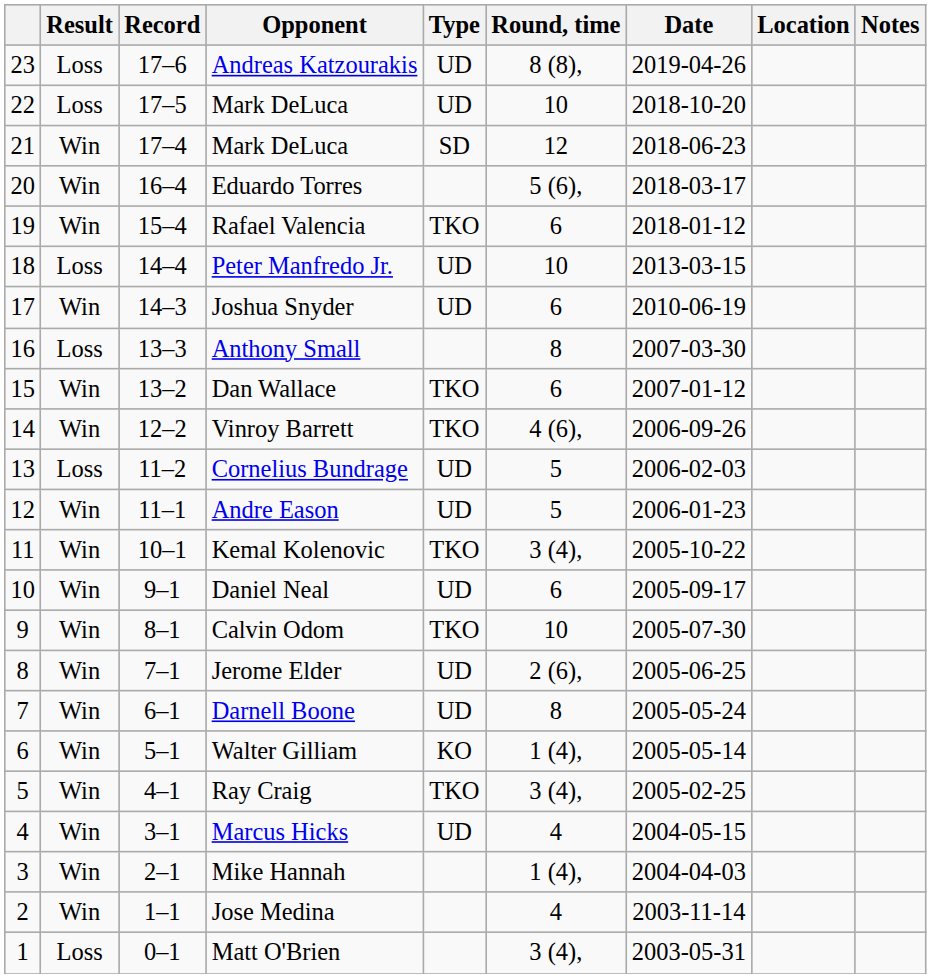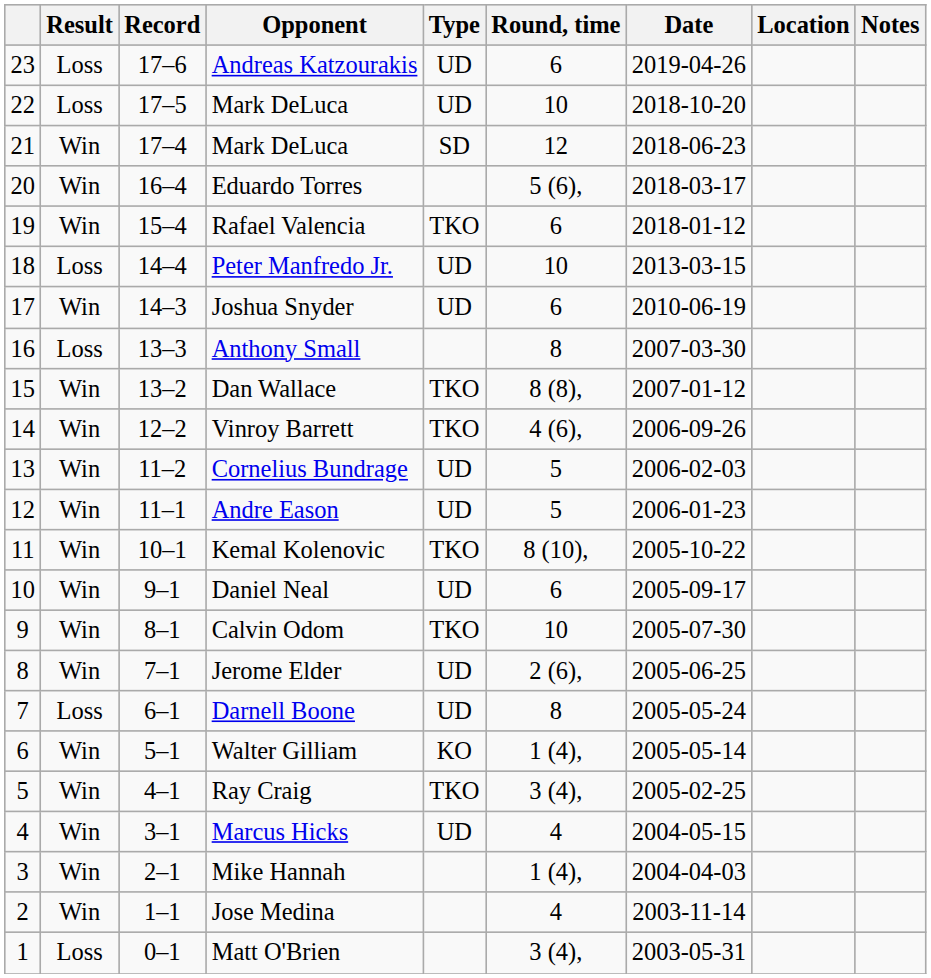 <table class="wikitable" style="text-align:center; font-size:95%">
 <tr>
 <th></th>
 <th>Result</th>
 <th>Record</th>
 <th>Opponent</th>
 <th>Type</th>
 <th>Round, time</th>
 <th>Date</th>
 <th>Location</th>
 <th>Notes</th>
 </tr>
 <tr>
 <td>23</td>
 <td>Loss</td>
 <td>17–6</td>
 <td style="text-align:left;"> <a href='#'>Andreas Katzourakis</a></td>
 <td>UD</td>
-<td>8 (8), </td>
+<td>6</td>
 <td>2019-04-26</td>
 <td style="text-align:left;"> </td>
 <td style="text-align:left;"></td>
 </tr>
 <tr>
 <td>22</td>
 <td>Loss</td>
 <td>17–5</td>
 <td style="text-align:left;"> Mark DeLuca</td>
 <td>UD</td>
 <td>10</td>
 <td>2018-10-20</td>
 <td style="text-align:left;"> </td>
 <td style="text-align:left;"></td>
 </tr>
 <tr>
 <td>21</td>
 <td>Win</td>
 <td>17–4</td>
 <td style="text-align:left;"> Mark DeLuca</td>
 <td>SD</td>
 <td>12</td>
 <td>2018-06-23</td>
 <td style="text-align:left;"> </td>
 <td style="text-align:left;"></td>
 </tr>
 <tr>
 <td>20</td>
 <td>Win</td>
 <td>16–4</td>
 <td style="text-align:left;"> Eduardo Torres</td>
 <td></td>
 <td>5 (6), </td>
 <td>2018-03-17</td>
 <td style="text-align:left;"> </td>
 <td style="text-align:left;"></td>
 </tr>
 <tr>
 <td>19</td>
 <td>Win</td>
 <td>15–4</td>
 <td style="text-align:left;"> Rafael Valencia</td>
 <td>TKO</td>
 <td>6</td>
 <td>2018-01-12</td>
 <td style="text-align:left;"> </td>
 <td style="text-align:left;"></td>
 </tr>
 <tr>
 <td>18</td>
 <td>Loss</td>
 <td>14–4</td>
 <td style="text-align:left;"> <a href='#'>Peter Manfredo Jr.</a></td>
 <td>UD</td>
 <td>10</td>
 <td>2013-03-15</td>
 <td style="text-align:left;"> </td>
 <td style="text-align:left;"></td>
 </tr>
 <tr>
 <td>17</td>
 <td>Win</td>
 <td>14–3</td>
 <td style="text-align:left;"> Joshua Snyder</td>
 <td>UD</td>
 <td>6</td>
 <td>2010-06-19</td>
 <td style="text-align:left;"> </td>
 <td style="text-align:left;"></td>
 </tr>
 <tr>
 <td>16</td>
 <td>Loss</td>
 <td>13–3</td>
 <td style="text-align:left;"> <a href='#'>Anthony Small</a></td>
 <td></td>
 <td>8</td>
 <td>2007-03-30</td>
 <td style="text-align:left;"> </td>
 <td style="text-align:left;"></td>
 </tr>
 <tr>
 <td>15</td>
 <td>Win</td>
 <td>13–2</td>
 <td style="text-align:left;"> Dan Wallace</td>
 <td>TKO</td>
-<td>6</td>
+<td>8 (8), </td>
 <td>2007-01-12</td>
 <td style="text-align:left;"> </td>
 <td style="text-align:left;"></td>
 </tr>
 <tr>
 <td>14</td>
 <td>Win</td>
 <td>12–2</td>
 <td style="text-align:left;"> Vinroy Barrett</td>
 <td>TKO</td>
 <td>4 (6), </td>
 <td>2006-09-26</td>
 <td style="text-align:left;"> </td>
 <td style="text-align:left;"></td>
 </tr>
 <tr>
 <td>13</td>
-<td>Loss</td>
+<td>Win</td>
 <td>11–2</td>
 <td style="text-align:left;"> <a href='#'>Cornelius Bundrage</a></td>
 <td>UD</td>
 <td>5</td>
 <td>2006-02-03</td>
 <td style="text-align:left;"> </td>
 <td style="text-align:left;"></td>
 </tr>
 <tr>
 <td>12</td>
 <td>Win</td>
 <td>11–1</td>
 <td style="text-align:left;"> <a href='#'>Andre Eason</a></td>
 <td>UD</td>
 <td>5</td>
 <td>2006-01-23</td>
 <td style="text-align:left;"> </td>
 <td style="text-align:left;"></td>
 </tr>
 <tr>
 <td>11</td>
 <td>Win</td>
 <td>10–1</td>
 <td style="text-align:left;"> Kemal Kolenovic</td>
 <td>TKO</td>
-<td>3 (4), </td>
+<td>8 (10), </td>
 <td>2005-10-22</td>
 <td style="text-align:left;"> </td>
 <td style="text-align:left;"></td>
 </tr>
 <tr>
 <td>10</td>
 <td>Win</td>
 <td>9–1</td>
 <td style="text-align:left;"> Daniel Neal</td>
 <td>UD</td>
 <td>6</td>
 <td>2005-09-17</td>
 <td style="text-align:left;"> </td>
 <td style="text-align:left;"></td>
 </tr>
 <tr>
 <td>9</td>
 <td>Win</td>
 <td>8–1</td>
 <td style="text-align:left;"> Calvin Odom</td>
 <td>TKO</td>
 <td>10</td>
 <td>2005-07-30</td>
 <td style="text-align:left;"> </td>
 <td style="text-align:left;"></td>
 </tr>
 <tr>
 <td>8</td>
 <td>Win</td>
 <td>7–1</td>
 <td style="text-align:left;"> Jerome Elder</td>
 <td>UD</td>
 <td>2 (6), </td>
 <td>2005-06-25</td>
 <td style="text-align:left;"> </td>
 <td style="text-align:left;"></td>
 </tr>
 <tr>
 <td>7</td>
-<td>Win</td>
+<td>Loss</td>
 <td>6–1</td>
 <td style="text-align:left;"> <a href='#'>Darnell Boone</a></td>
 <td>UD</td>
 <td>8</td>
 <td>2005-05-24</td>
 <td style="text-align:left;"> </td>
 <td style="text-align:left;"></td>
 </tr>
 <tr>
 <td>6</td>
 <td>Win</td>
 <td>5–1</td>
 <td style="text-align:left;"> Walter Gilliam</td>
 <td>KO</td>
 <td>1 (4), </td>
 <td>2005-05-14</td>
 <td style="text-align:left;"> </td>
 <td style="text-align:left;"></td>
 </tr>
 <tr>
 <td>5</td>
 <td>Win</td>
 <td>4–1</td>
 <td style="text-align:left;"> Ray Craig</td>
 <td>TKO</td>
 <td>3 (4), </td>
 <td>2005-02-25</td>
 <td style="text-align:left;"> </td>
 <td style="text-align:left;"></td>
 </tr>
 <tr>
 <td>4</td>
 <td>Win</td>
 <td>3–1</td>
 <td style="text-align:left;"> <a href='#'>Marcus Hicks</a></td>
 <td>UD</td>
 <td>4</td>
 <td>2004-05-15</td>
 <td style="text-align:left;"> </td>
 <td style="text-align:left;"></td>
 </tr>
 <tr>
 <td>3</td>
 <td>Win</td>
 <td>2–1</td>
 <td style="text-align:left;"> Mike Hannah</td>
 <td></td>
 <td>1 (4), </td>
 <td>2004-04-03</td>
 <td style="text-align:left;"> </td>
 <td style="text-align:left;"></td>
 </tr>
 <tr>
 <td>2</td>
 <td>Win</td>
 <td>1–1</td>
 <td style="text-align:left;"> Jose Medina</td>
 <td></td>
 <td>4</td>
 <td>2003-11-14</td>
 <td style="text-align:left;"> </td>
 <td style="text-align:left;"></td>
 </tr>
 <tr>
 <td>1</td>
 <td>Loss</td>
 <td>0–1</td>
 <td style="text-align:left;"> Matt O'Brien</td>
 <td></td>
 <td>3 (4), </td>
 <td>2003-05-31</td>
 <td style="text-align:left;"> </td>
 <td style="text-align:left;"></td>
 </tr>
 </table>
